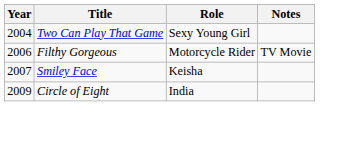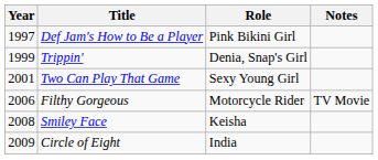 <table class="wikitable sortable">
 <tr>
 <th>Year</th>
 <th>Title</th>
 <th>Role</th>
 <th class="unsortable">Notes</th>
 </tr>
 <tr>
-<td>2004</td>
+<td>1997</td>
+<td><em><a href='#'>Def Jam's How to Be a Player</a></em></td>
+<td>Pink Bikini Girl</td>
+<td></td>
+</tr>
+<tr>
+<td>1999</td>
+<td><em><a href='#'>Trippin'</a></em></td>
+<td>Denia, Snap's Girl</td>
+<td></td>
+</tr>
+<tr>
+<td>2001</td>
 <td><em><a href='#'>Two Can Play That Game</a></em></td>
 <td>Sexy Young Girl</td>
 <td></td>
 </tr>
 <tr>
 <td>2006</td>
 <td><em>Filthy Gorgeous</em></td>
 <td>Motorcycle Rider</td>
 <td>TV Movie</td>
 </tr>
 <tr>
-<td>2007</td>
+<td>2008</td>
 <td><em><a href='#'>Smiley Face</a></em></td>
 <td>Keisha</td>
 <td></td>
 </tr>
 <tr>
 <td>2009</td>
 <td><em>Circle of Eight</em></td>
 <td>India</td>
 <td></td>
 </tr>
 </table>
